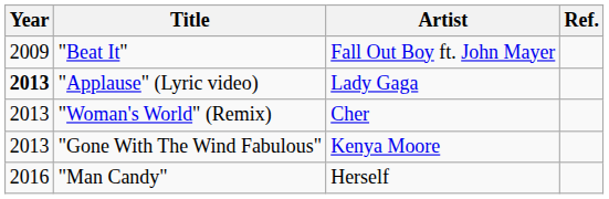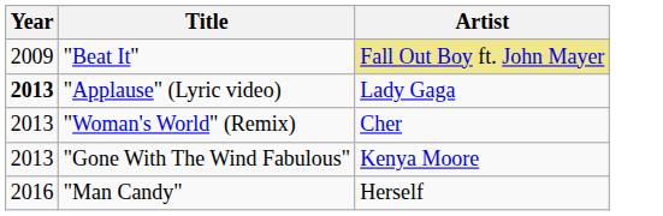 <table class="wikitable sortable">
 <tr>
 <th>Year</th>
 <th>Title</th>
 <th>Artist</th>
-<th class="unsortable">Ref.</th>
 </tr>
 <tr>
 <td>2009</td>
 <td>"<a href='#'>Beat It</a>"</td>
-<td><a href='#'>Fall Out Boy</a> ft. <a href='#'>John Mayer</a></td>
-<td style="text-align: center;"></td>
+<td style="background: khaki;"><a href='#'>Fall Out Boy</a> ft. <a href='#'>John Mayer</a></td>
 </tr>
 <tr>
 <td><strong>2013</strong></td>
 <td>"<a href='#'>Applause</a>" (Lyric video)</td>
 <td><a href='#'>Lady Gaga</a></td>
-<td style="text-align: center;"></td>
 </tr>
 <tr>
 <td>2013</td>
 <td>"<a href='#'>Woman's World</a>" (Remix)</td>
 <td><a href='#'>Cher</a></td>
-<td style="text-align: center;"></td>
 </tr>
 <tr>
 <td>2013</td>
 <td>"Gone With The Wind Fabulous"</td>
 <td><a href='#'>Kenya Moore</a></td>
-<td style="text-align: center;"></td>
 </tr>
 <tr>
 <td>2016</td>
 <td>"Man Candy"</td>
 <td>Herself</td>
-<td style="text-align: center;"></td>
 </tr>
 </table>
